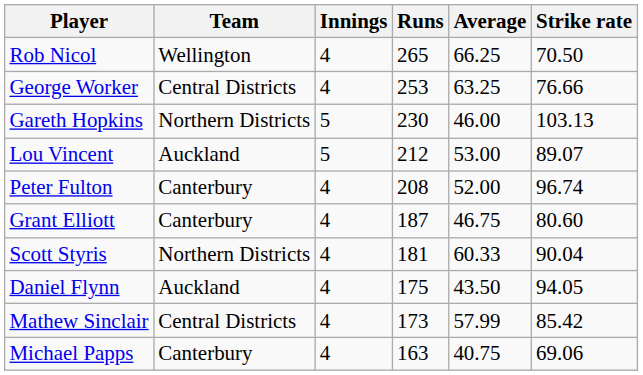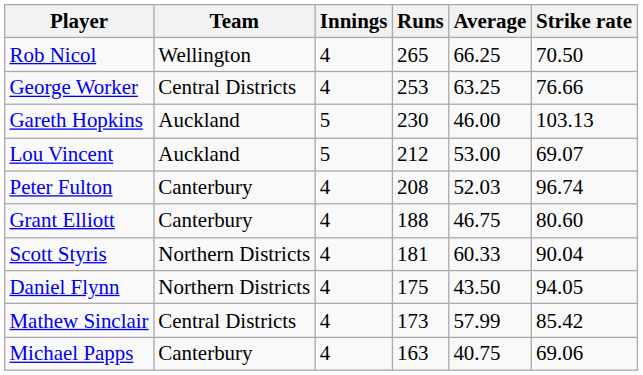 <table class="wikitable sortable">
 <tr>
 <th>Player</th>
 <th>Team</th>
 <th>Innings</th>
 <th>Runs</th>
 <th>Average</th>
 <th>Strike rate</th>
 </tr>
 <tr>
 <td><a href='#'>Rob Nicol</a></td>
 <td>Wellington</td>
 <td>4</td>
 <td>265</td>
 <td>66.25</td>
 <td>70.50</td>
 </tr>
 <tr>
 <td><a href='#'>George Worker</a></td>
 <td>Central Districts</td>
 <td>4</td>
 <td>253</td>
 <td>63.25</td>
 <td>76.66</td>
 </tr>
 <tr>
 <td><a href='#'>Gareth Hopkins</a></td>
-<td>Northern Districts</td>
+<td>Auckland</td>
 <td>5</td>
 <td>230</td>
 <td>46.00</td>
 <td>103.13</td>
 </tr>
 <tr>
 <td><a href='#'>Lou Vincent</a></td>
 <td>Auckland</td>
 <td>5</td>
 <td>212</td>
 <td>53.00</td>
-<td>89.07</td>
+<td>69.07</td>
 </tr>
 <tr>
 <td><a href='#'>Peter Fulton</a></td>
 <td>Canterbury</td>
 <td>4</td>
 <td>208</td>
-<td>52.00</td>
+<td>52.03</td>
 <td>96.74</td>
 </tr>
 <tr>
 <td><a href='#'>Grant Elliott</a></td>
 <td>Canterbury</td>
 <td>4</td>
-<td>187</td>
+<td>188</td>
 <td>46.75</td>
 <td>80.60</td>
 </tr>
 <tr>
 <td><a href='#'>Scott Styris</a></td>
 <td>Northern Districts</td>
 <td>4</td>
 <td>181</td>
 <td>60.33</td>
 <td>90.04</td>
 </tr>
 <tr>
 <td><a href='#'>Daniel Flynn</a></td>
-<td>Auckland</td>
+<td>Northern Districts</td>
 <td>4</td>
 <td>175</td>
 <td>43.50</td>
 <td>94.05</td>
 </tr>
 <tr>
 <td><a href='#'>Mathew Sinclair</a></td>
 <td>Central Districts</td>
 <td>4</td>
 <td>173</td>
 <td>57.99</td>
 <td>85.42</td>
 </tr>
 <tr>
 <td><a href='#'>Michael Papps</a></td>
 <td>Canterbury</td>
 <td>4</td>
 <td>163</td>
 <td>40.75</td>
 <td>69.06</td>
 </tr>
 </table>
